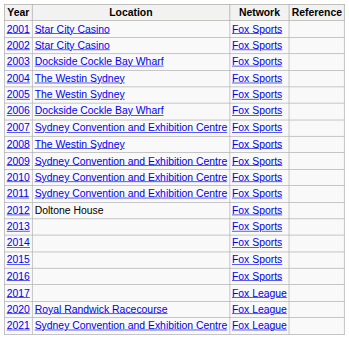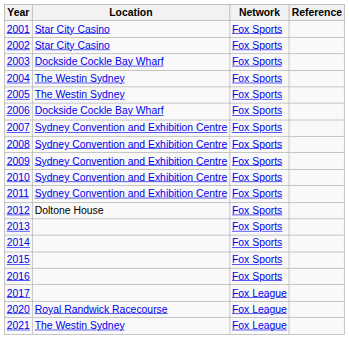 <table class="wikitable">
 <tr style="background:#bdb76b;">
 <th>Year</th>
 <th>Location</th>
 <th>Network</th>
 <th>Reference</th>
 </tr>
 <tr>
 <td><a href='#'>2001</a></td>
 <td><a href='#'>Star City Casino</a></td>
 <td><a href='#'>Fox Sports</a></td>
 <td></td>
 </tr>
 <tr>
 <td><a href='#'>2002</a></td>
 <td><a href='#'>Star City Casino</a></td>
 <td><a href='#'>Fox Sports</a></td>
 <td></td>
 </tr>
 <tr>
 <td><a href='#'>2003</a></td>
 <td><a href='#'>Dockside Cockle Bay Wharf</a></td>
 <td><a href='#'>Fox Sports</a></td>
 <td></td>
 </tr>
 <tr>
 <td><a href='#'>2004</a></td>
 <td><a href='#'>The Westin Sydney</a></td>
 <td><a href='#'>Fox Sports</a></td>
 <td></td>
 </tr>
 <tr>
 <td><a href='#'>2005</a></td>
 <td><a href='#'>The Westin Sydney</a></td>
 <td><a href='#'>Fox Sports</a></td>
 <td></td>
 </tr>
 <tr>
 <td><a href='#'>2006</a></td>
 <td><a href='#'>Dockside Cockle Bay Wharf</a></td>
 <td><a href='#'>Fox Sports</a></td>
 <td></td>
 </tr>
 <tr>
 <td><a href='#'>2007</a></td>
 <td><a href='#'>Sydney Convention and Exhibition Centre</a></td>
 <td><a href='#'>Fox Sports</a></td>
 <td></td>
 </tr>
 <tr>
 <td><a href='#'>2008</a></td>
-<td><a href='#'>The Westin Sydney</a></td>
+<td><a href='#'>Sydney Convention and Exhibition Centre</a></td>
 <td><a href='#'>Fox Sports</a></td>
 <td></td>
 </tr>
 <tr>
 <td><a href='#'>2009</a></td>
 <td><a href='#'>Sydney Convention and Exhibition Centre</a></td>
 <td><a href='#'>Fox Sports</a></td>
 <td></td>
 </tr>
 <tr>
 <td><a href='#'>2010</a></td>
 <td><a href='#'>Sydney Convention and Exhibition Centre</a></td>
 <td><a href='#'>Fox Sports</a></td>
 <td></td>
 </tr>
 <tr>
 <td><a href='#'>2011</a></td>
 <td><a href='#'>Sydney Convention and Exhibition Centre</a></td>
 <td><a href='#'>Fox Sports</a></td>
 <td></td>
 </tr>
 <tr>
 <td><a href='#'>2012</a></td>
 <td>Doltone House</td>
 <td><a href='#'>Fox Sports</a></td>
 <td></td>
 </tr>
 <tr>
 <td><a href='#'>2013</a></td>
 <td></td>
 <td><a href='#'>Fox Sports</a></td>
 <td></td>
 </tr>
 <tr>
 <td><a href='#'>2014</a></td>
 <td></td>
 <td><a href='#'>Fox Sports</a></td>
 <td></td>
 </tr>
 <tr>
 <td><a href='#'>2015</a></td>
 <td></td>
 <td><a href='#'>Fox Sports</a></td>
 <td></td>
 </tr>
 <tr>
 <td><a href='#'>2016</a></td>
 <td></td>
 <td><a href='#'>Fox Sports</a></td>
 <td></td>
 </tr>
 <tr>
 <td><a href='#'>2017</a></td>
 <td></td>
 <td><a href='#'>Fox League</a></td>
 <td></td>
 </tr>
 <tr>
 <td><a href='#'>2020</a></td>
 <td><a href='#'>Royal Randwick Racecourse</a></td>
 <td><a href='#'>Fox League</a></td>
 <td></td>
 </tr>
 <tr>
 <td><a href='#'>2021</a></td>
-<td><a href='#'>Sydney Convention and Exhibition Centre</a></td>
+<td><a href='#'>The Westin Sydney</a></td>
 <td><a href='#'>Fox League</a></td>
 <td></td>
 </tr>
 </table>
